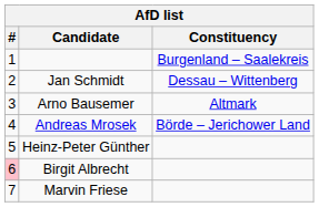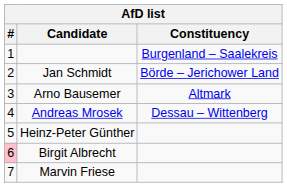 <table class="wikitable mw-collapsible mw-collapsed" style="text-align:center">
 <tr>
 <th colspan=3>AfD list</th>
 </tr>
 <tr>
 <th>#</th>
 <th>Candidate</th>
 <th>Constituency</th>
 </tr>
 <tr>
 <td>1</td>
 <td></td>
 <td><a href='#'>Burgenland – Saalekreis</a></td>
 </tr>
 <tr>
 <td>2</td>
 <td>Jan Schmidt</td>
-<td><a href='#'>Dessau – Wittenberg</a></td>
+<td><a href='#'>Börde – Jerichower Land</a></td>
 </tr>
 <tr>
 <td>3</td>
 <td>Arno Bausemer</td>
 <td><a href='#'>Altmark</a></td>
 </tr>
 <tr>
 <td>4</td>
 <td><a href='#'>Andreas Mrosek</a></td>
-<td><a href='#'>Börde – Jerichower Land</a></td>
+<td><a href='#'>Dessau – Wittenberg</a></td>
 </tr>
 <tr>
 <td>5</td>
 <td>Heinz-Peter Günther</td>
 <td></td>
 </tr>
 <tr>
 <td style="background: pink;">6</td>
 <td>Birgit Albrecht</td>
 <td></td>
 </tr>
 <tr>
 <td>7</td>
 <td>Marvin Friese</td>
 <td></td>
 </tr>
 </table>
